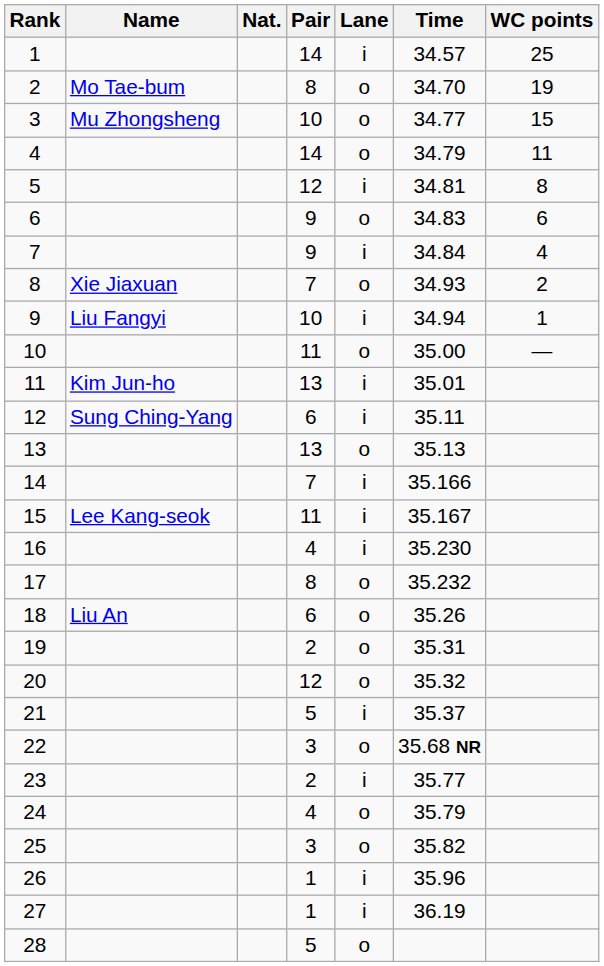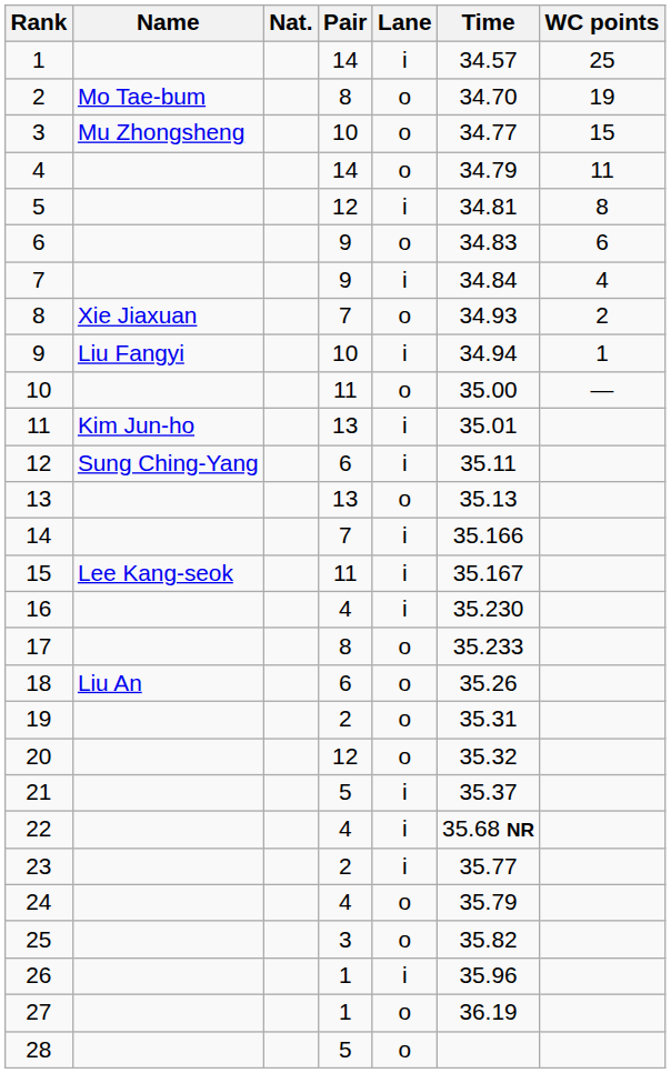 <table class="wikitable sortable" style="text-align:center">
 <tr>
 <th>Rank</th>
 <th>Name</th>
 <th>Nat.</th>
 <th>Pair</th>
 <th>Lane</th>
 <th>Time</th>
 <th>WC points</th>
 </tr>
 <tr>
 <td>1</td>
 <td align=left></td>
 <td></td>
 <td>14</td>
 <td>i</td>
 <td>34.57</td>
 <td>25</td>
 </tr>
 <tr>
 <td>2</td>
 <td align=left><a href='#'>Mo Tae-bum</a></td>
 <td></td>
 <td>8</td>
 <td>o</td>
 <td>34.70</td>
 <td>19</td>
 </tr>
 <tr>
 <td>3</td>
 <td align=left><a href='#'>Mu Zhongsheng</a></td>
 <td></td>
 <td>10</td>
 <td>o</td>
 <td>34.77</td>
 <td>15</td>
 </tr>
 <tr>
 <td>4</td>
 <td align=left></td>
 <td></td>
 <td>14</td>
 <td>o</td>
 <td>34.79</td>
 <td>11</td>
 </tr>
 <tr>
 <td>5</td>
 <td align=left></td>
 <td></td>
 <td>12</td>
 <td>i</td>
 <td>34.81</td>
 <td>8</td>
 </tr>
 <tr>
 <td>6</td>
 <td align=left></td>
 <td></td>
 <td>9</td>
 <td>o</td>
 <td>34.83</td>
 <td>6</td>
 </tr>
 <tr>
 <td>7</td>
 <td align=left></td>
 <td></td>
 <td>9</td>
 <td>i</td>
 <td>34.84</td>
 <td>4</td>
 </tr>
 <tr>
 <td>8</td>
 <td align=left><a href='#'>Xie Jiaxuan</a></td>
 <td></td>
 <td>7</td>
 <td>o</td>
 <td>34.93</td>
 <td>2</td>
 </tr>
 <tr>
 <td>9</td>
 <td align=left><a href='#'>Liu Fangyi</a></td>
 <td></td>
 <td>10</td>
 <td>i</td>
 <td>34.94</td>
 <td>1</td>
 </tr>
 <tr>
 <td>10</td>
 <td align=left></td>
 <td></td>
 <td>11</td>
 <td>o</td>
 <td>35.00</td>
 <td>—</td>
 </tr>
 <tr>
 <td>11</td>
 <td align=left><a href='#'>Kim Jun-ho</a></td>
 <td></td>
 <td>13</td>
 <td>i</td>
 <td>35.01</td>
 <td></td>
 </tr>
 <tr>
 <td>12</td>
 <td align=left><a href='#'>Sung Ching-Yang</a></td>
 <td></td>
 <td>6</td>
 <td>i</td>
 <td>35.11</td>
 <td></td>
 </tr>
 <tr>
 <td>13</td>
 <td align=left></td>
 <td></td>
 <td>13</td>
 <td>o</td>
 <td>35.13</td>
 <td></td>
 </tr>
 <tr>
 <td>14</td>
 <td align=left></td>
 <td></td>
 <td>7</td>
 <td>i</td>
 <td>35.166</td>
 <td></td>
 </tr>
 <tr>
 <td>15</td>
 <td align=left><a href='#'>Lee Kang-seok</a></td>
 <td></td>
 <td>11</td>
 <td>i</td>
 <td>35.167</td>
 <td></td>
 </tr>
 <tr>
 <td>16</td>
 <td align=left></td>
 <td></td>
 <td>4</td>
 <td>i</td>
 <td>35.230</td>
 <td></td>
 </tr>
 <tr>
 <td>17</td>
 <td align=left></td>
 <td></td>
 <td>8</td>
 <td>o</td>
-<td>35.232</td>
+<td>35.233</td>
 <td></td>
 </tr>
 <tr>
 <td>18</td>
 <td align=left><a href='#'>Liu An</a></td>
 <td></td>
 <td>6</td>
 <td>o</td>
 <td>35.26</td>
 <td></td>
 </tr>
 <tr>
 <td>19</td>
 <td align=left></td>
 <td></td>
 <td>2</td>
 <td>o</td>
 <td>35.31</td>
 <td></td>
 </tr>
 <tr>
 <td>20</td>
 <td align=left></td>
 <td></td>
 <td>12</td>
 <td>o</td>
 <td>35.32</td>
 <td></td>
 </tr>
 <tr>
 <td>21</td>
 <td align=left></td>
 <td></td>
 <td>5</td>
 <td>i</td>
 <td>35.37</td>
 <td></td>
 </tr>
 <tr>
 <td>22</td>
 <td align=left></td>
 <td></td>
-<td>3</td>
-<td>o</td>
+<td>4</td>
+<td>i</td>
 <td>35.68 <small><strong>NR </strong></small></td>
 <td></td>
 </tr>
 <tr>
 <td>23</td>
 <td align=left></td>
 <td></td>
 <td>2</td>
 <td>i</td>
 <td>35.77</td>
 <td></td>
 </tr>
 <tr>
 <td>24</td>
 <td align=left></td>
 <td></td>
 <td>4</td>
 <td>o</td>
 <td>35.79</td>
 <td></td>
 </tr>
 <tr>
 <td>25</td>
 <td align=left></td>
 <td></td>
 <td>3</td>
 <td>o</td>
 <td>35.82</td>
 <td></td>
 </tr>
 <tr>
 <td>26</td>
 <td align=left></td>
 <td></td>
 <td>1</td>
 <td>i</td>
 <td>35.96</td>
 <td></td>
 </tr>
 <tr>
 <td>27</td>
 <td align=left></td>
 <td></td>
 <td>1</td>
-<td>i</td>
+<td>o</td>
 <td>36.19</td>
 <td></td>
 </tr>
 <tr>
 <td>28</td>
 <td align=left></td>
 <td></td>
 <td>5</td>
 <td>o</td>
 <td></td>
 <td></td>
 </tr>
 </table>
